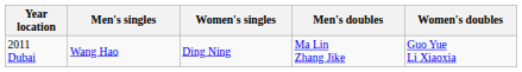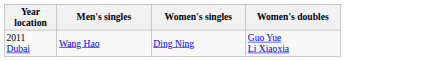 <table class="wikitable">
 <tr>
 <th width="80">Year <br> location</th>
 <th style="width:150px;">Men's singles</th>
 <th style="width:150px;">Women's singles</th>
-<th style="width:150px;">Men's doubles</th>
 <th style="width:150px;">Women's doubles</th>
 </tr>
 <tr>
 <td>2011<br> <a href='#'>Dubai</a></td>
 <td> <a href='#'>Wang Hao</a></td>
 <td> <a href='#'>Ding Ning</a></td>
-<td> <a href='#'>Ma Lin</a><br>  <a href='#'>Zhang Jike</a></td>
 <td> <a href='#'>Guo Yue</a><br>  <a href='#'>Li Xiaoxia</a></td>
 </tr>
 </table>
